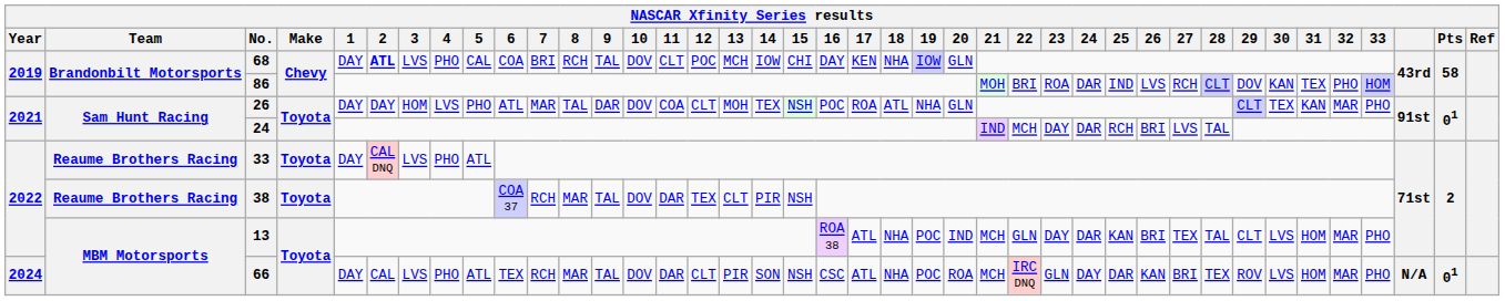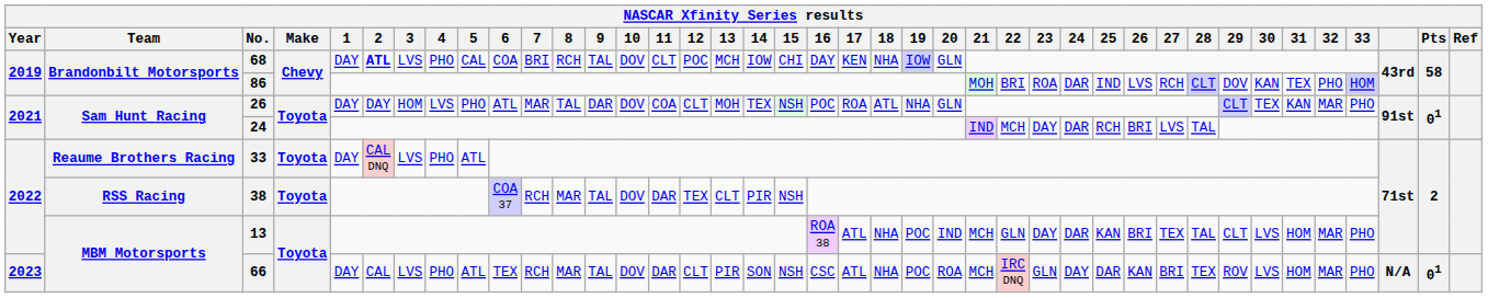 <table class="wikitable" style="text-align:center; font-size:75%">
 <tr>
 <th colspan=42><a href='#'>NASCAR Xfinity Series</a> results</th>
 </tr>
 <tr>
 <th>Year</th>
 <th>Team</th>
 <th>No.</th>
 <th>Make</th>
 <th>1</th>
 <th>2</th>
 <th>3</th>
 <th>4</th>
 <th>5</th>
 <th>6</th>
 <th>7</th>
 <th>8</th>
 <th>9</th>
 <th>10</th>
 <th>11</th>
 <th>12</th>
 <th>13</th>
 <th>14</th>
 <th>15</th>
 <th>16</th>
 <th>17</th>
 <th>18</th>
 <th>19</th>
 <th>20</th>
 <th>21</th>
 <th>22</th>
 <th>23</th>
 <th>24</th>
 <th>25</th>
 <th>26</th>
 <th>27</th>
 <th>28</th>
 <th>29</th>
 <th>30</th>
 <th>31</th>
 <th>32</th>
 <th>33</th>
 <th></th>
 <th>Pts</th>
 <th>Ref</th>
 </tr>
 <tr>
 <th rowspan=2><a href='#'>2019</a></th>
 <th rowspan=2><a href='#'>Brandonbilt Motorsports</a></th>
 <th>68</th>
 <th rowspan=2><a href='#'>Chevy</a></th>
 <td><a href='#'>DAY</a></td>
 <td><strong><a href='#'>ATL</a></strong></td>
 <td><a href='#'>LVS</a></td>
 <td><a href='#'>PHO</a></td>
 <td><a href='#'>CAL</a></td>
 <td><a href='#'>COA</a></td>
 <td><a href='#'>BRI</a></td>
 <td><a href='#'>RCH</a></td>
 <td><a href='#'>TAL</a></td>
 <td><a href='#'>DOV</a></td>
 <td><a href='#'>CLT</a></td>
 <td><a href='#'>POC</a></td>
 <td><a href='#'>MCH</a></td>
 <td><a href='#'>IOW</a></td>
 <td><a href='#'>CHI</a></td>
 <td><a href='#'>DAY</a></td>
 <td><a href='#'>KEN</a></td>
 <td><a href='#'>NHA</a></td>
 <td style="background:#CFCFFF;"><a href='#'>IOW</a><br></td>
 <td><a href='#'>GLN</a></td>
 <td colspan=13></td>
 <th rowspan=2>43rd</th>
 <th rowspan=2>58</th>
 <th rowspan=2></th>
 </tr>
 <tr>
 <th>86</th>
 <td colspan=20></td>
 <td style="background:#DFFFDF;"><a href='#'>MOH</a><br></td>
 <td><a href='#'>BRI</a></td>
 <td><a href='#'>ROA</a></td>
 <td><a href='#'>DAR</a></td>
 <td><a href='#'>IND</a></td>
 <td><a href='#'>LVS</a></td>
 <td><a href='#'>RCH</a></td>
 <td style="background:#CFCFFF;"><a href='#'>CLT</a><br></td>
 <td><a href='#'>DOV</a></td>
 <td><a href='#'>KAN</a></td>
 <td><a href='#'>TEX</a></td>
 <td><a href='#'>PHO</a></td>
 <td style="background:#CFCFFF;"><a href='#'>HOM</a><br></td>
 </tr>
 <tr>
 <th rowspan=2><a href='#'>2021</a></th>
 <th rowspan=2><a href='#'>Sam Hunt Racing</a></th>
 <th>26</th>
 <th rowspan=2><a href='#'>Toyota</a></th>
 <td><a href='#'>DAY</a></td>
 <td><a href='#'>DAY</a></td>
 <td><a href='#'>HOM</a></td>
 <td><a href='#'>LVS</a></td>
 <td><a href='#'>PHO</a></td>
 <td><a href='#'>ATL</a></td>
 <td><a href='#'>MAR</a></td>
 <td><a href='#'>TAL</a></td>
 <td><a href='#'>DAR</a></td>
 <td><a href='#'>DOV</a></td>
 <td><a href='#'>COA</a></td>
 <td><a href='#'>CLT</a></td>
 <td><a href='#'>MOH</a></td>
 <td><a href='#'>TEX</a></td>
 <td style="background:#DFFFDF;"><a href='#'>NSH</a><br></td>
 <td><a href='#'>POC</a></td>
 <td><a href='#'>ROA</a></td>
 <td><a href='#'>ATL</a></td>
 <td><a href='#'>NHA</a></td>
 <td><a href='#'>GLN</a></td>
 <td colspan=8></td>
 <td style="background:#CFCFFF;"><a href='#'>CLT</a><br></td>
 <td><a href='#'>TEX</a></td>
 <td><a href='#'>KAN</a></td>
 <td><a href='#'>MAR</a></td>
 <td><a href='#'>PHO</a></td>
 <th rowspan=2>91st</th>
 <th rowspan=2>0<sup>1</sup></th>
 <th rowspan=2></th>
 </tr>
 <tr>
 <th>24</th>
 <td colspan=20></td>
 <td style="background:#EFCFFF;"><a href='#'>IND</a><br></td>
 <td><a href='#'>MCH</a></td>
 <td><a href='#'>DAY</a></td>
 <td><a href='#'>DAR</a></td>
 <td><a href='#'>RCH</a></td>
 <td><a href='#'>BRI</a></td>
 <td><a href='#'>LVS</a></td>
 <td><a href='#'>TAL</a></td>
 <td colspan=5></td>
 </tr>
 <tr>
 <th rowspan=3><a href='#'>2022</a></th>
 <th><a href='#'>Reaume Brothers Racing</a></th>
 <th>33</th>
 <th><a href='#'>Toyota</a></th>
 <td><a href='#'>DAY</a></td>
 <td style="background:#FFCFCF;"><a href='#'>CAL</a><br><small>DNQ</small></td>
 <td><a href='#'>LVS</a></td>
 <td><a href='#'>PHO</a></td>
 <td><a href='#'>ATL</a></td>
 <td colspan=28></td>
 <th rowspan=3>71st</th>
 <th rowspan=3>2</th>
 <th rowspan=3></th>
 </tr>
 <tr>
-<th><a href='#'>Reaume Brothers Racing</a></th>
+<th><a href='#'>RSS Racing</a></th>
 <th>38</th>
 <th><a href='#'>Toyota</a></th>
 <td colspan=5></td>
 <td style="background:#CFCFFF;"><a href='#'>COA</a><br><small>37</small></td>
 <td><a href='#'>RCH</a></td>
 <td><a href='#'>MAR</a></td>
 <td><a href='#'>TAL</a></td>
 <td><a href='#'>DOV</a></td>
 <td><a href='#'>DAR</a></td>
 <td><a href='#'>TEX</a></td>
 <td><a href='#'>CLT</a></td>
 <td><a href='#'>PIR</a></td>
 <td><a href='#'>NSH</a></td>
 <td colspan=18></td>
 </tr>
 <tr>
 <th rowspan=2><a href='#'>MBM Motorsports</a></th>
 <th>13</th>
 <th rowspan=2><a href='#'>Toyota</a></th>
 <td colspan=15></td>
 <td style="background:#EFCFFF;"><a href='#'>ROA</a><br><small>38</small></td>
 <td><a href='#'>ATL</a></td>
 <td><a href='#'>NHA</a></td>
 <td><a href='#'>POC</a></td>
 <td><a href='#'>IND</a></td>
 <td><a href='#'>MCH</a></td>
 <td><a href='#'>GLN</a></td>
 <td><a href='#'>DAY</a></td>
 <td><a href='#'>DAR</a></td>
 <td><a href='#'>KAN</a></td>
 <td><a href='#'>BRI</a></td>
 <td><a href='#'>TEX</a></td>
 <td><a href='#'>TAL</a></td>
 <td><a href='#'>CLT</a></td>
 <td><a href='#'>LVS</a></td>
 <td><a href='#'>HOM</a></td>
 <td><a href='#'>MAR</a></td>
 <td><a href='#'>PHO</a></td>
 </tr>
 <tr>
-<th><a href='#'>2024</a></th>
+<th><a href='#'>2023</a></th>
 <th>66</th>
 <td><a href='#'>DAY</a></td>
 <td><a href='#'>CAL</a></td>
 <td><a href='#'>LVS</a></td>
 <td><a href='#'>PHO</a></td>
 <td><a href='#'>ATL</a></td>
 <td><a href='#'>TEX</a></td>
 <td><a href='#'>RCH</a></td>
 <td><a href='#'>MAR</a></td>
 <td><a href='#'>TAL</a></td>
 <td><a href='#'>DOV</a></td>
 <td><a href='#'>DAR</a></td>
 <td><a href='#'>CLT</a></td>
 <td><a href='#'>PIR</a></td>
 <td><a href='#'>SON</a></td>
 <td><a href='#'>NSH</a></td>
 <td><a href='#'>CSC</a></td>
 <td><a href='#'>ATL</a></td>
 <td><a href='#'>NHA</a></td>
 <td><a href='#'>POC</a></td>
 <td><a href='#'>ROA</a></td>
 <td><a href='#'>MCH</a></td>
 <td style="background:#FFCFCF;"><a href='#'>IRC</a><br><small>DNQ</small></td>
 <td><a href='#'>GLN</a></td>
 <td><a href='#'>DAY</a></td>
 <td><a href='#'>DAR</a></td>
 <td><a href='#'>KAN</a></td>
 <td><a href='#'>BRI</a></td>
 <td><a href='#'>TEX</a></td>
 <td><a href='#'>ROV</a></td>
 <td><a href='#'>LVS</a></td>
 <td><a href='#'>HOM</a></td>
 <td><a href='#'>MAR</a></td>
 <td><a href='#'>PHO</a></td>
 <th>N/A</th>
 <th>0<sup>1</sup></th>
 <th></th>
 </tr>
 </table>
